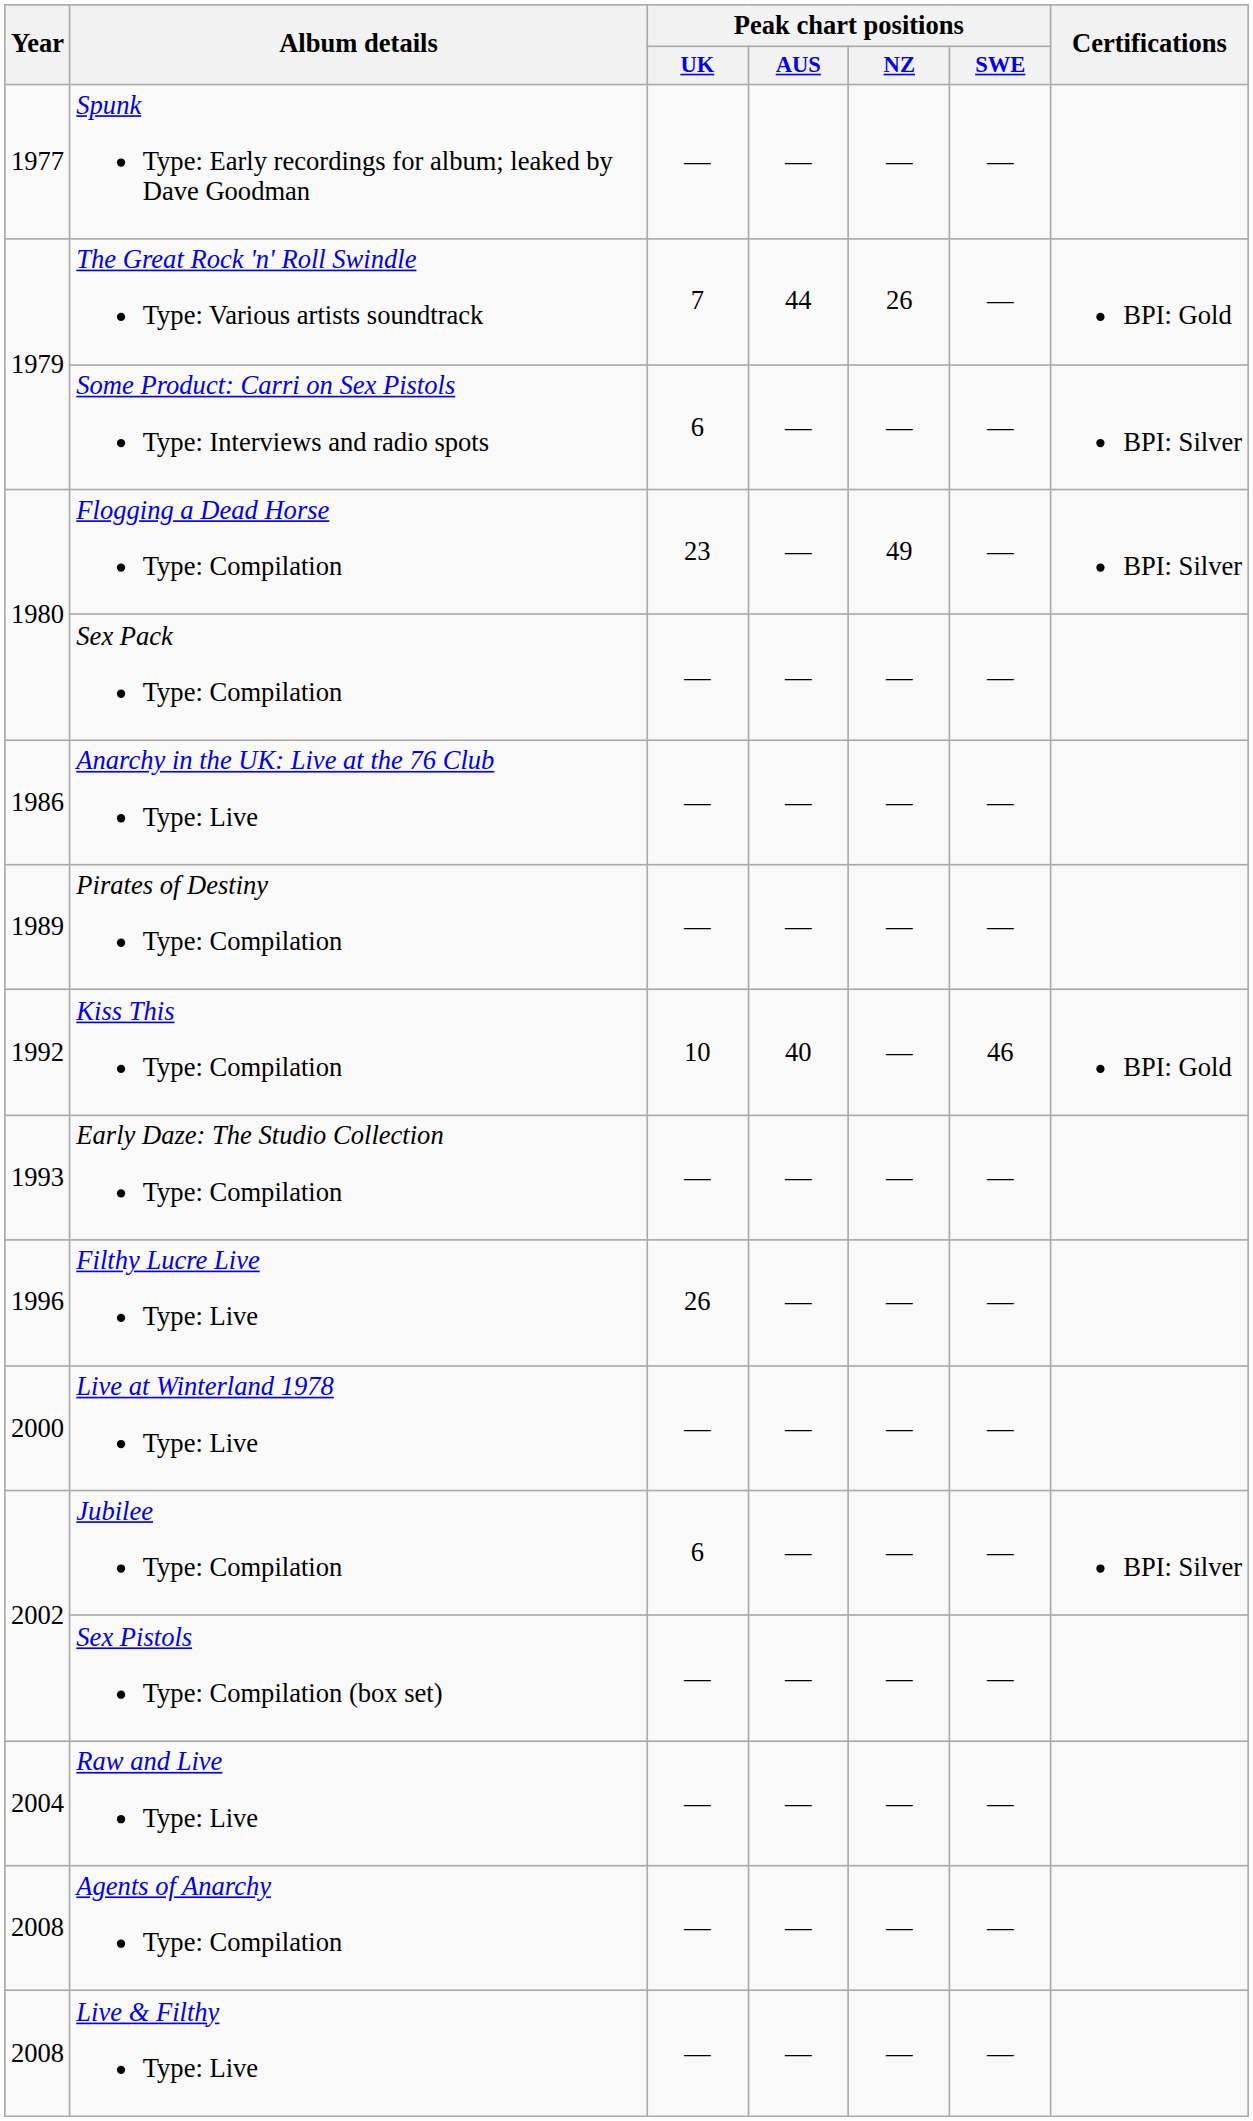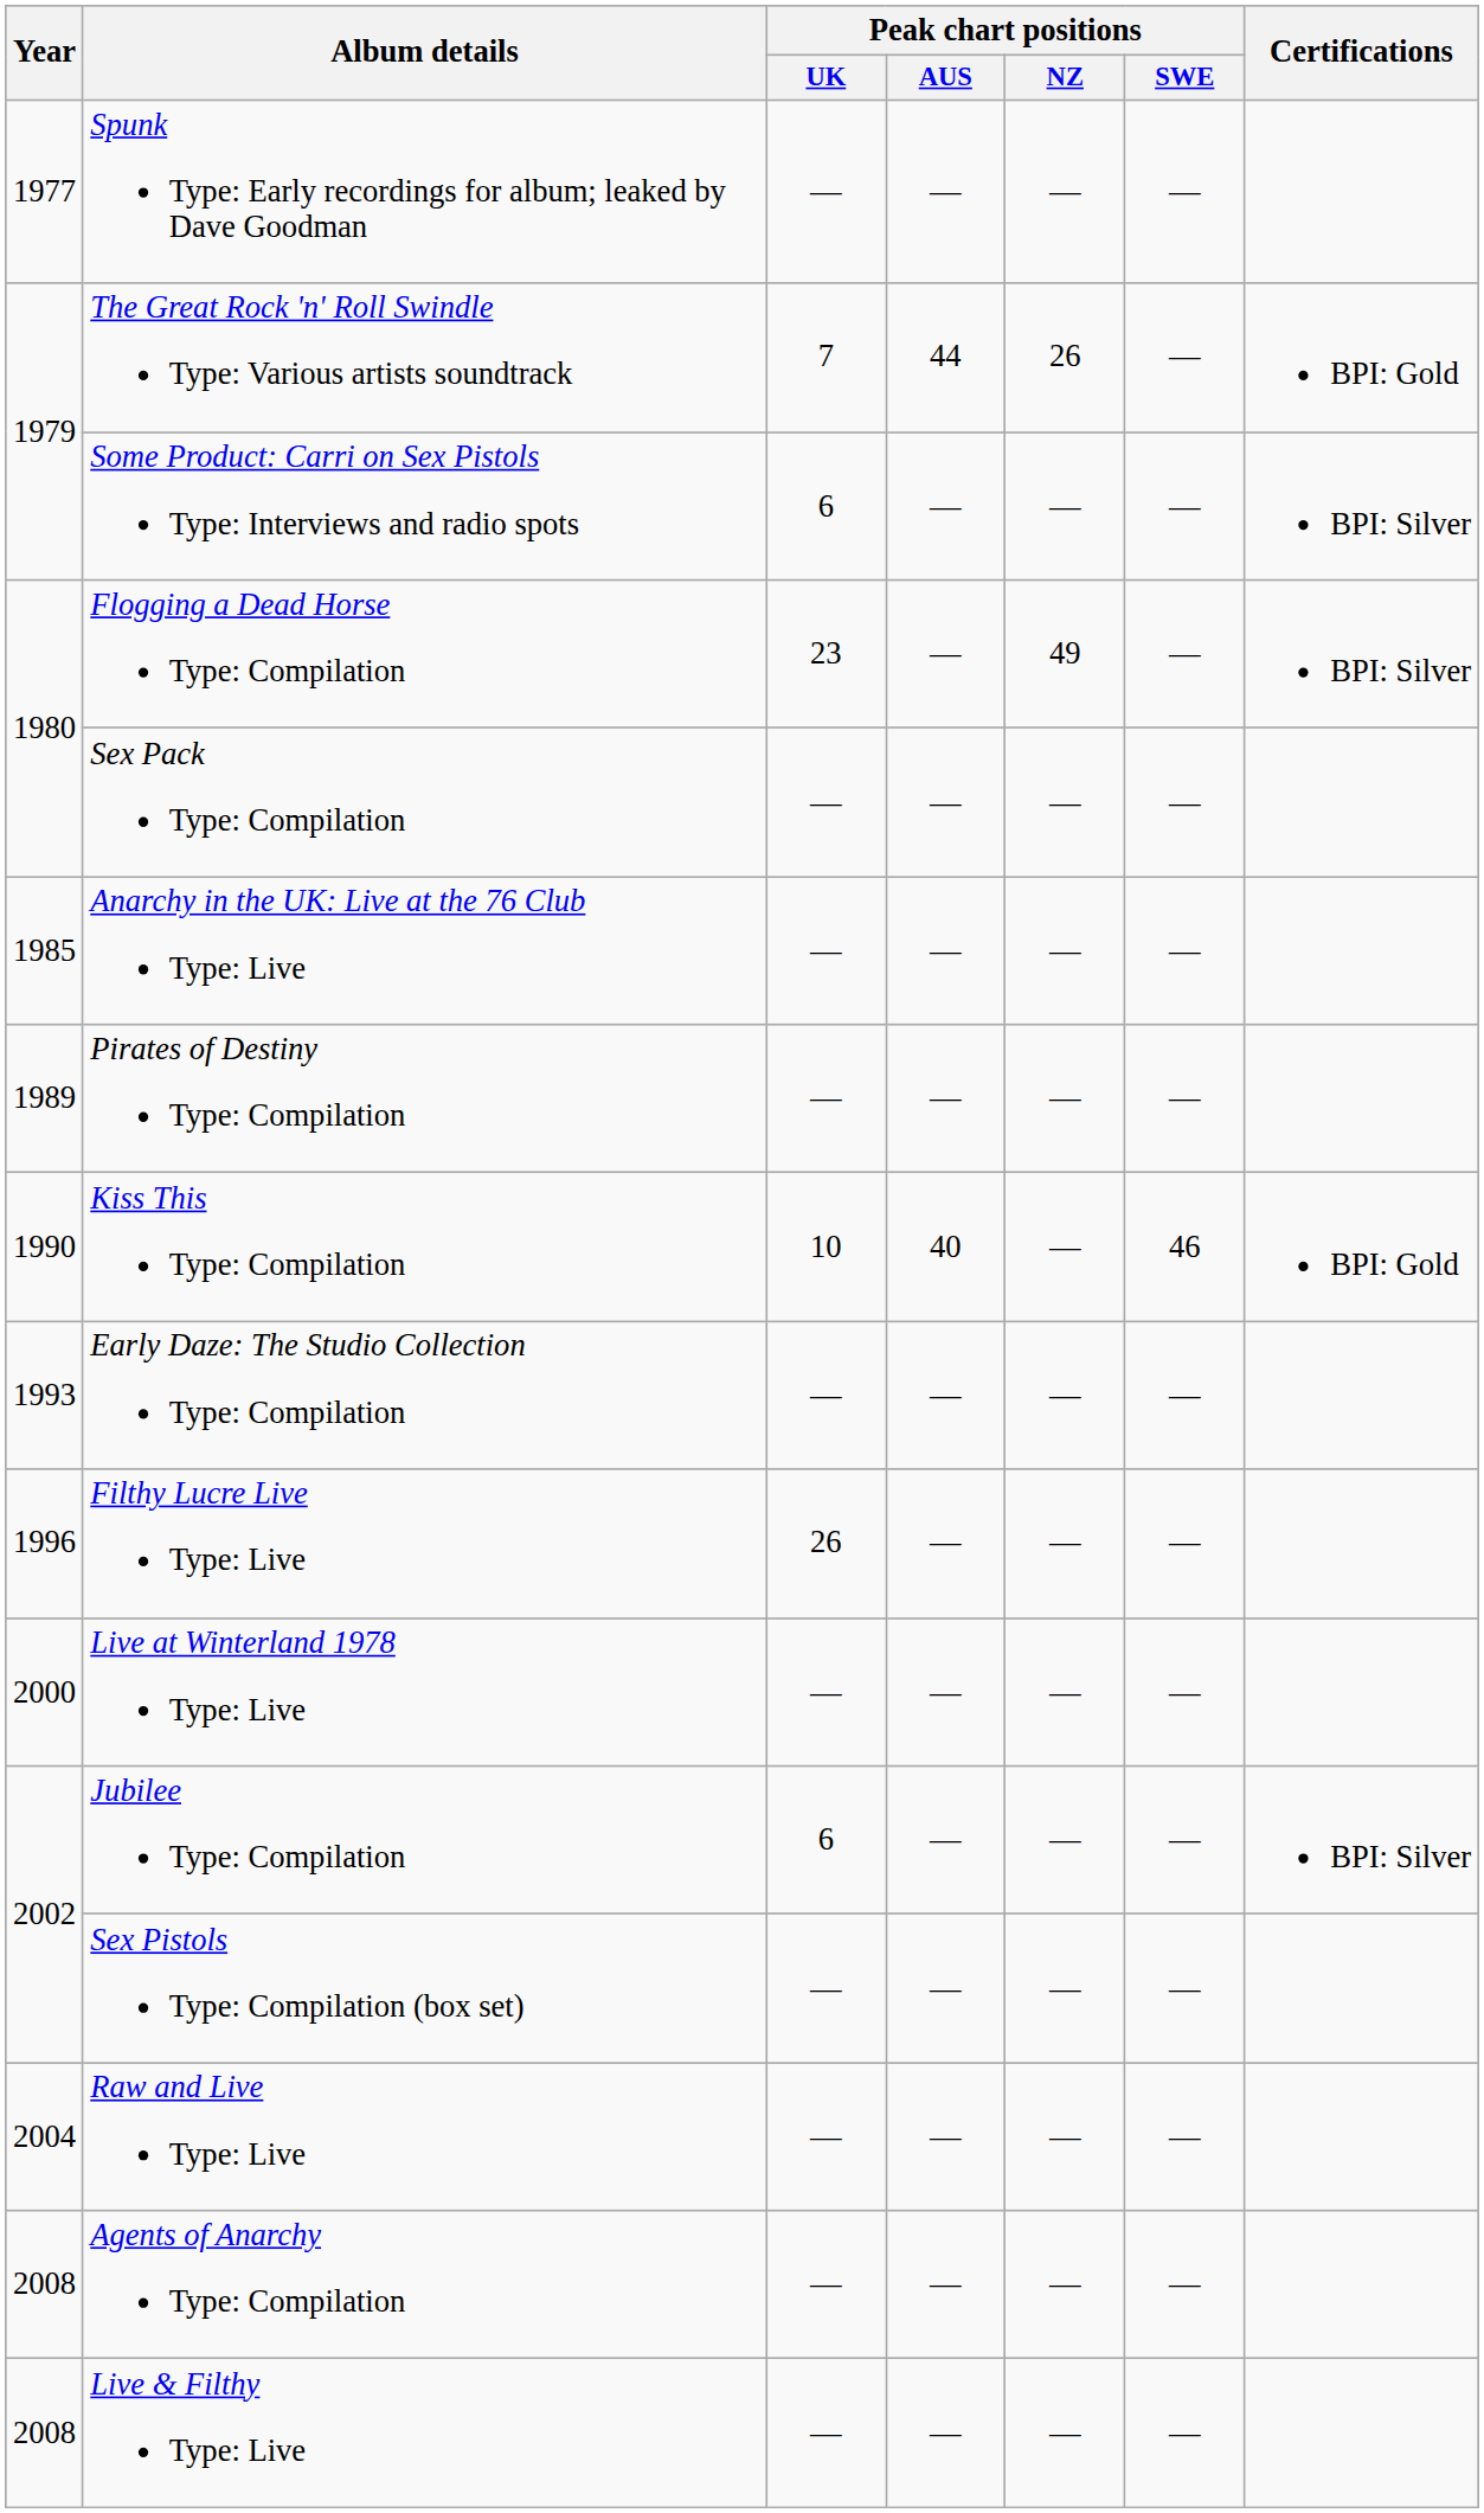 <table class="wikitable" style="text-align:left;">
 <tr>
 <th rowspan="2">Year</th>
 <th rowspan="2" style="width:340px;">Album details</th>
 <th colspan="4">Peak chart positions</th>
 <th rowspan="2">Certifications</th>
 </tr>
 <tr>
 <th style="width:4em;font-size:85%"><a href='#'>UK</a><br></th>
 <th style="width:4em;font-size:85%"><a href='#'>AUS</a><br></th>
 <th style="width:4em;font-size:85%"><a href='#'>NZ</a><br></th>
 <th style="width:4em;font-size:85%"><a href='#'>SWE</a><br></th>
 </tr>
 <tr>
 <td>1977</td>
 <td><em><a href='#'>Spunk</a></em> <br><ul><li>Type: Early recordings for album; leaked by Dave Goodman</li></ul></td>
 <td style="text-align:center;">—</td>
 <td style="text-align:center;">—</td>
 <td style="text-align:center;">—</td>
 <td style="text-align:center;">—</td>
 <td></td>
 </tr>
 <tr>
 <td rowspan="2">1979</td>
 <td><em><a href='#'>The Great Rock 'n' Roll Swindle</a></em><br><ul><li>Type: Various artists soundtrack</li></ul></td>
 <td style="text-align:center;">7</td>
 <td style="text-align:center;">44</td>
 <td style="text-align:center;">26</td>
 <td style="text-align:center;">—</td>
 <td><br><ul><li>BPI: Gold</li></ul></td>
 </tr>
 <tr>
 <td><em><a href='#'>Some Product: Carri on Sex Pistols</a></em><br><ul><li>Type: Interviews and radio spots</li></ul></td>
 <td style="text-align:center;">6</td>
 <td style="text-align:center;">—</td>
 <td style="text-align:center;">—</td>
 <td style="text-align:center;">—</td>
 <td><br><ul><li>BPI: Silver</li></ul></td>
 </tr>
 <tr>
 <td rowspan="2">1980</td>
 <td><em><a href='#'>Flogging a Dead Horse</a></em><br><ul><li>Type: Compilation</li></ul></td>
 <td style="text-align:center;">23</td>
 <td style="text-align:center;">—</td>
 <td style="text-align:center;">49</td>
 <td style="text-align:center;">—</td>
 <td><br><ul><li>BPI: Silver</li></ul></td>
 </tr>
 <tr>
 <td><em>Sex Pack</em><br><ul><li>Type: Compilation</li></ul></td>
 <td style="text-align:center;">—</td>
 <td style="text-align:center;">—</td>
 <td style="text-align:center;">—</td>
 <td style="text-align:center;">—</td>
 <td></td>
 </tr>
 <tr>
-<td>1986</td>
+<td>1985</td>
 <td><em><a href='#'>Anarchy in the UK: Live at the 76 Club</a></em> <br><ul><li>Type: Live</li></ul></td>
 <td style="text-align:center;">—</td>
 <td style="text-align:center;">—</td>
 <td style="text-align:center;">—</td>
 <td style="text-align:center;">—</td>
 <td></td>
 </tr>
 <tr>
 <td>1989</td>
 <td><em>Pirates of Destiny</em>  <br><ul><li>Type: Compilation</li></ul></td>
 <td style="text-align:center;">—</td>
 <td style="text-align:center;">—</td>
 <td style="text-align:center;">—</td>
 <td style="text-align:center;">—</td>
 <td></td>
 </tr>
 <tr>
-<td>1992</td>
+<td>1990</td>
 <td><em><a href='#'>Kiss This</a></em><br><ul><li>Type: Compilation</li></ul></td>
 <td style="text-align:center;">10</td>
 <td style="text-align:center;">40</td>
 <td style="text-align:center;">—</td>
 <td style="text-align:center;">46</td>
 <td><br><ul><li>BPI: Gold</li></ul></td>
 </tr>
 <tr>
 <td>1993</td>
 <td><em>Early Daze: The Studio Collection</em><br><ul><li>Type: Compilation</li></ul></td>
 <td style="text-align:center;">—</td>
 <td style="text-align:center;">—</td>
 <td style="text-align:center;">—</td>
 <td style="text-align:center;">—</td>
 <td></td>
 </tr>
 <tr>
 <td>1996</td>
 <td><em><a href='#'>Filthy Lucre Live</a></em><br><ul><li>Type: Live</li></ul></td>
 <td style="text-align:center;">26</td>
 <td style="text-align:center;">—</td>
 <td style="text-align:center;">—</td>
 <td style="text-align:center;">—</td>
 <td></td>
 </tr>
 <tr>
 <td>2000</td>
 <td><em><a href='#'>Live at Winterland 1978</a></em><br><ul><li>Type: Live</li></ul></td>
 <td style="text-align:center;">—</td>
 <td style="text-align:center;">—</td>
 <td style="text-align:center;">—</td>
 <td style="text-align:center;">—</td>
 <td></td>
 </tr>
 <tr>
 <td rowspan="2">2002</td>
 <td><em><a href='#'>Jubilee</a></em><br><ul><li>Type: Compilation</li></ul></td>
 <td style="text-align:center;">6</td>
 <td style="text-align:center;">—</td>
 <td style="text-align:center;">—</td>
 <td style="text-align:center;">—</td>
 <td><br><ul><li>BPI: Silver</li></ul></td>
 </tr>
 <tr>
 <td><em><a href='#'>Sex Pistols</a></em><br><ul><li>Type: Compilation (box set)</li></ul></td>
 <td style="text-align:center;">—</td>
 <td style="text-align:center;">—</td>
 <td style="text-align:center;">—</td>
 <td style="text-align:center;">—</td>
 <td></td>
 </tr>
 <tr>
 <td>2004</td>
 <td><em><a href='#'>Raw and Live</a></em><br><ul><li>Type: Live</li></ul></td>
 <td style="text-align:center;">—</td>
 <td style="text-align:center;">—</td>
 <td style="text-align:center;">—</td>
 <td style="text-align:center;">—</td>
 <td></td>
 </tr>
 <tr>
 <td>2008</td>
 <td><em><a href='#'>Agents of Anarchy</a></em><br><ul><li>Type: Compilation</li></ul></td>
 <td style="text-align:center;">—</td>
 <td style="text-align:center;">—</td>
 <td style="text-align:center;">—</td>
 <td style="text-align:center;">—</td>
 <td></td>
 </tr>
 <tr>
 <td>2008</td>
 <td><em><a href='#'>Live & Filthy</a></em><br><ul><li>Type: Live</li></ul></td>
 <td style="text-align:center;">—</td>
 <td style="text-align:center;">—</td>
 <td style="text-align:center;">—</td>
 <td style="text-align:center;">—</td>
 <td></td>
 </tr>
 </table>
